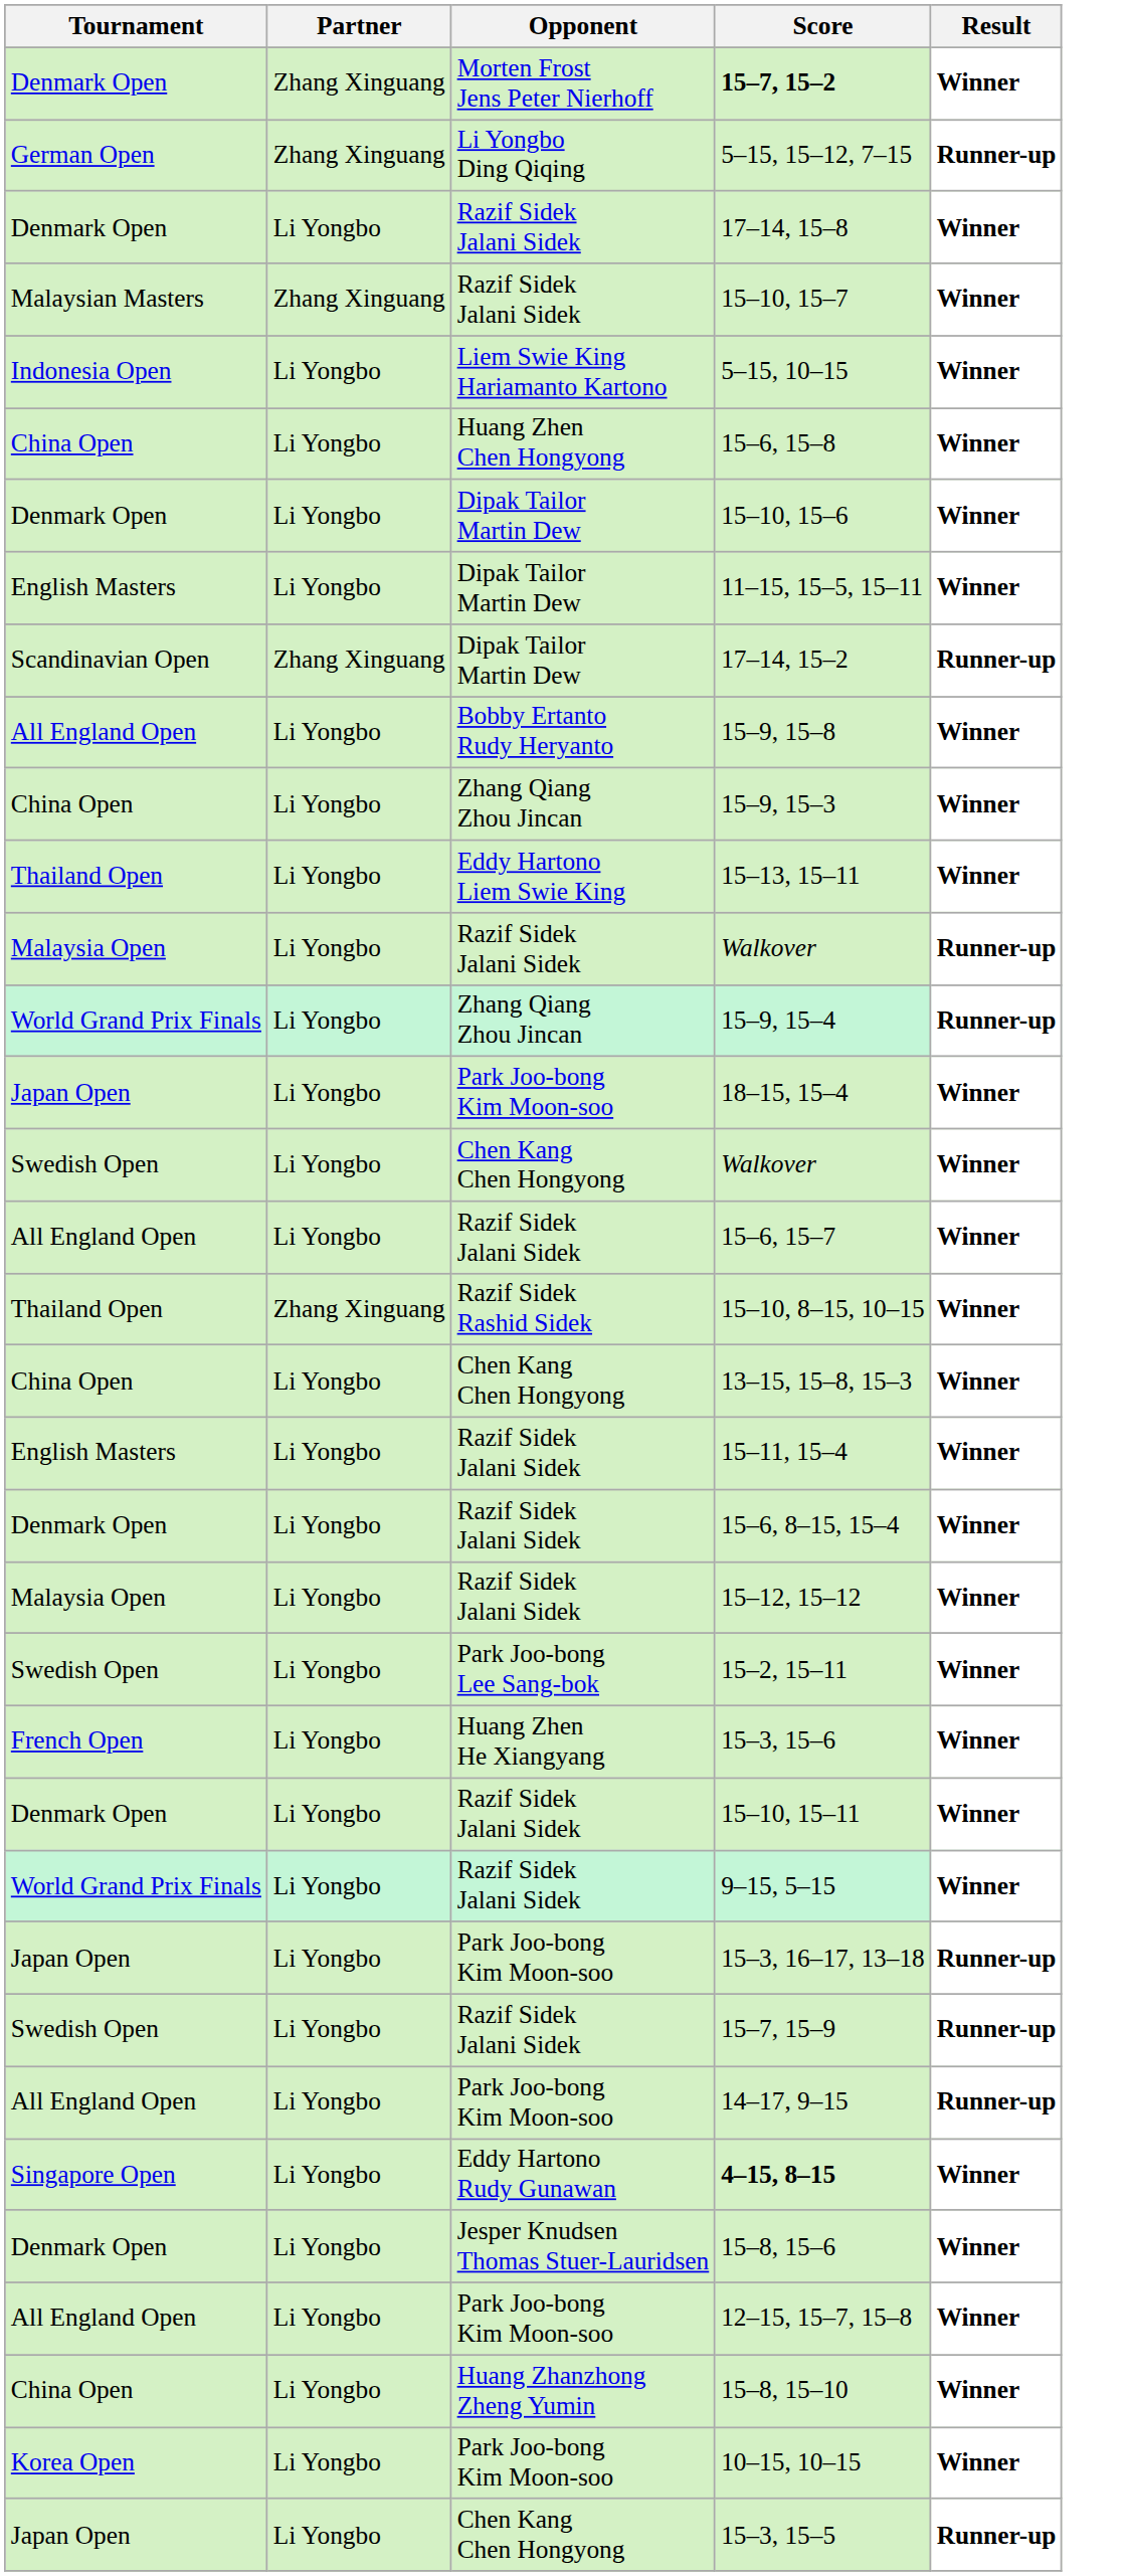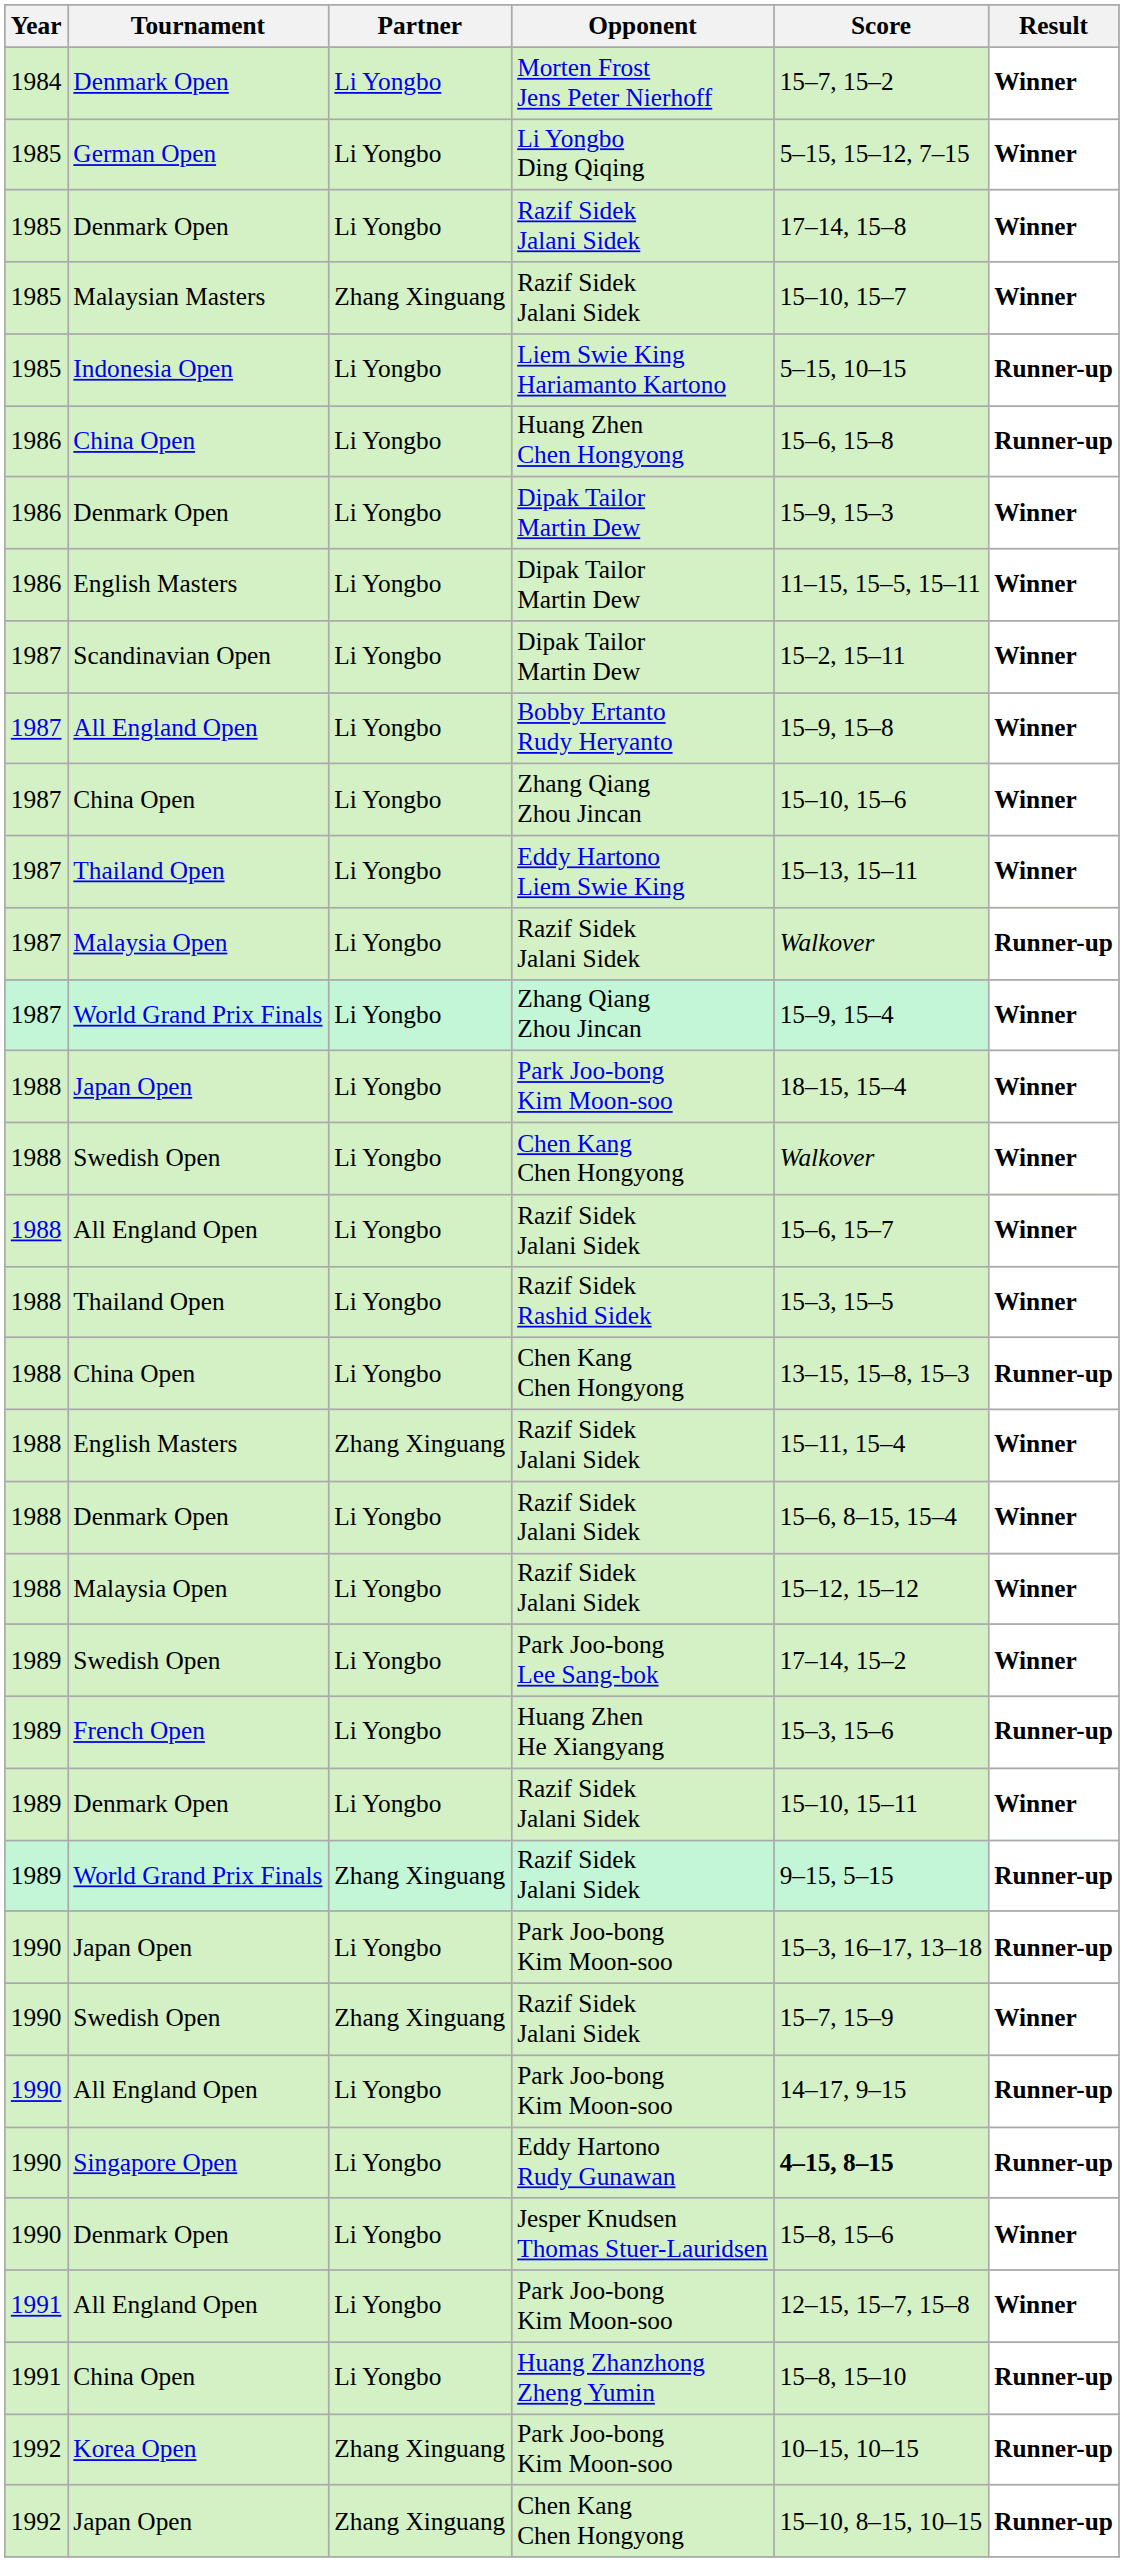 <table class="sortable wikitable" style="font-size: 90%;">
 <tr>
+<th>Year</th>
 <th>Tournament</th>
 <th>Partner</th>
 <th>Opponent</th>
 <th>Score</th>
 <th>Result</th>
 </tr>
 <tr style="background:#D4F1C5">
+<td align="center">1984</td>
 <td><a href='#'>Denmark Open</a></td>
-<td> Zhang Xinguang</td>
+<td> <a href='#'>Li Yongbo</a></td>
 <td> <a href='#'>Morten Frost</a><br> <a href='#'>Jens Peter Nierhoff</a></td>
-<td><strong>15–7, 15–2</strong></td>
+<td>15–7, 15–2</td>
 <td style="text-align:left; background:white"> <strong>Winner</strong></td>
 </tr>
 <tr style="background:#D4F1C5">
+<td align="center">1985</td>
 <td><a href='#'>German Open</a></td>
-<td> Zhang Xinguang</td>
+<td> Li Yongbo</td>
 <td> <a href='#'>Li Yongbo</a><br> Ding Qiqing</td>
 <td>5–15, 15–12, 7–15</td>
-<td style="text-align:left; background:white"> <strong>Runner-up</strong></td>
+<td style="text-align:left; background:white"> <strong>Winner</strong></td>
 </tr>
 <tr style="background:#D4F1C5">
+<td align="center">1985</td>
 <td>Denmark Open</td>
 <td> Li Yongbo</td>
 <td> <a href='#'>Razif Sidek</a><br> <a href='#'>Jalani Sidek</a></td>
 <td>17–14, 15–8</td>
 <td style="text-align:left; background:white"> <strong>Winner</strong></td>
 </tr>
 <tr style="background:#D4F1C5">
+<td align="center">1985</td>
 <td>Malaysian Masters</td>
 <td> Zhang Xinguang</td>
 <td> Razif Sidek<br> Jalani Sidek</td>
 <td>15–10, 15–7</td>
 <td style="text-align:left; background:white"> <strong>Winner</strong></td>
 </tr>
 <tr style="background:#D4F1C5">
+<td align="center">1985</td>
 <td><a href='#'>Indonesia Open</a></td>
 <td> Li Yongbo</td>
 <td> <a href='#'>Liem Swie King</a><br> <a href='#'>Hariamanto Kartono</a></td>
 <td>5–15, 10–15</td>
-<td style="text-align:left; background:white"> <strong>Winner</strong></td>
+<td style="text-align:left; background:white"> <strong>Runner-up</strong></td>
 </tr>
 <tr style="background:#D4F1C5">
+<td align="center">1986</td>
 <td><a href='#'>China Open</a></td>
 <td> Li Yongbo</td>
 <td> Huang Zhen<br> <a href='#'>Chen Hongyong</a></td>
 <td>15–6, 15–8</td>
+<td style="text-align:left; background:white"> <strong>Runner-up</strong></td>
+</tr>
+<tr style="background:#D4F1C5">
+<td align="center">1986</td>
+<td>Denmark Open</td>
+<td> Li Yongbo</td>
+<td> <a href='#'>Dipak Tailor</a><br> <a href='#'>Martin Dew</a></td>
+<td>15–9, 15–3</td>
 <td style="text-align:left; background:white"> <strong>Winner</strong></td>
 </tr>
 <tr style="background:#D4F1C5">
-<td>Denmark Open</td>
-<td> Li Yongbo</td>
-<td> <a href='#'>Dipak Tailor</a><br> <a href='#'>Martin Dew</a></td>
-<td>15–10, 15–6</td>
-<td style="text-align:left; background:white"> <strong>Winner</strong></td>
-</tr>
-<tr style="background:#D4F1C5">
+<td align="center">1986</td>
 <td>English Masters</td>
 <td> Li Yongbo</td>
 <td> Dipak Tailor<br> Martin Dew</td>
 <td>11–15, 15–5, 15–11</td>
 <td style="text-align:left; background:white"> <strong>Winner</strong></td>
 </tr>
 <tr style="background:#D4F1C5">
+<td align="center">1987</td>
 <td>Scandinavian Open</td>
-<td> Zhang Xinguang</td>
+<td> Li Yongbo</td>
 <td> Dipak Tailor<br> Martin Dew</td>
-<td>17–14, 15–2</td>
-<td style="text-align:left; background:white"> <strong>Runner-up</strong></td>
+<td>15–2, 15–11</td>
+<td style="text-align:left; background:white"> <strong>Winner</strong></td>
 </tr>
 <tr style="background:#D4F1C5">
+<td align="center"><a href='#'>1987</a></td>
 <td><a href='#'>All England Open</a></td>
 <td> Li Yongbo</td>
 <td> <a href='#'>Bobby Ertanto</a><br> <a href='#'>Rudy Heryanto</a></td>
 <td>15–9, 15–8</td>
 <td style="text-align:left; background:white"> <strong>Winner</strong></td>
 </tr>
 <tr style="background:#D4F1C5">
+<td align="center">1987</td>
 <td>China Open</td>
 <td> Li Yongbo</td>
 <td> Zhang Qiang<br> Zhou Jincan</td>
-<td>15–9, 15–3</td>
+<td>15–10, 15–6</td>
 <td style="text-align:left; background:white"> <strong>Winner</strong></td>
 </tr>
 <tr style="background:#D4F1C5">
+<td align="center">1987</td>
 <td><a href='#'>Thailand Open</a></td>
 <td> Li Yongbo</td>
 <td> <a href='#'>Eddy Hartono</a><br> <a href='#'>Liem Swie King</a></td>
 <td>15–13, 15–11</td>
 <td style="text-align:left; background:white"> <strong>Winner</strong></td>
 </tr>
 <tr style="background:#D4F1C5">
+<td align="center">1987</td>
 <td><a href='#'>Malaysia Open</a></td>
 <td> Li Yongbo</td>
 <td> Razif Sidek<br> Jalani Sidek</td>
 <td><em>Walkover</em></td>
 <td style="text-align:left; background:white"> <strong>Runner-up</strong></td>
 </tr>
 <tr style="background:#C3F6D7">
+<td align="center">1987</td>
 <td><a href='#'>World Grand Prix Finals</a></td>
 <td> Li Yongbo</td>
 <td> Zhang Qiang<br> Zhou Jincan</td>
 <td>15–9, 15–4</td>
-<td style="text-align:left; background:white"> <strong>Runner-up</strong></td>
+<td style="text-align:left; background:white"> <strong>Winner</strong></td>
 </tr>
 <tr style="background:#D4F1C5">
+<td align="center">1988</td>
 <td><a href='#'>Japan Open</a></td>
 <td> Li Yongbo</td>
 <td> <a href='#'>Park Joo-bong</a><br> <a href='#'>Kim Moon-soo</a></td>
 <td>18–15, 15–4</td>
 <td style="text-align:left; background:white"> <strong>Winner</strong></td>
 </tr>
 <tr style="background:#D4F1C5">
+<td align="center">1988</td>
 <td>Swedish Open</td>
 <td> Li Yongbo</td>
 <td> <a href='#'>Chen Kang</a> <br> Chen Hongyong</td>
 <td><em>Walkover</em></td>
 <td style="text-align:left; background:white"> <strong>Winner</strong></td>
 </tr>
 <tr style="background:#D4F1C5">
+<td align="center"><a href='#'>1988</a></td>
 <td>All England Open</td>
 <td> Li Yongbo</td>
 <td> Razif Sidek<br> Jalani Sidek</td>
 <td>15–6, 15–7</td>
 <td style="text-align:left; background:white"> <strong>Winner</strong></td>
 </tr>
 <tr style="background:#D4F1C5">
+<td align="center">1988</td>
 <td>Thailand Open</td>
-<td> Zhang Xinguang</td>
+<td> Li Yongbo</td>
 <td> Razif Sidek<br> <a href='#'>Rashid Sidek</a></td>
-<td>15–10, 8–15, 10–15</td>
+<td>15–3, 15–5</td>
 <td style="text-align:left; background:white"> <strong>Winner</strong></td>
 </tr>
 <tr style="background:#D4F1C5">
+<td align="center">1988</td>
 <td>China Open</td>
 <td> Li Yongbo</td>
 <td> Chen Kang <br> Chen Hongyong</td>
 <td>13–15, 15–8, 15–3</td>
-<td style="text-align:left; background:white"> <strong>Winner</strong></td>
+<td style="text-align:left; background:white"> <strong>Runner-up</strong></td>
 </tr>
 <tr style="background:#D4F1C5">
+<td align="center">1988</td>
 <td>English Masters</td>
-<td> Li Yongbo</td>
+<td> Zhang Xinguang</td>
 <td> Razif Sidek<br> Jalani Sidek</td>
 <td>15–11, 15–4</td>
 <td style="text-align:left; background:white"> <strong>Winner</strong></td>
 </tr>
 <tr style="background:#D4F1C5">
+<td align="center">1988</td>
 <td>Denmark Open</td>
 <td> Li Yongbo</td>
 <td> Razif Sidek<br> Jalani Sidek</td>
 <td>15–6, 8–15, 15–4</td>
 <td style="text-align:left; background:white"> <strong>Winner</strong></td>
 </tr>
 <tr style="background:#D4F1C5">
+<td align="center">1988</td>
 <td>Malaysia Open</td>
 <td> Li Yongbo</td>
 <td> Razif Sidek<br> Jalani Sidek</td>
 <td>15–12, 15–12</td>
 <td style="text-align:left; background:white"> <strong>Winner</strong></td>
 </tr>
 <tr style="background:#D4F1C5">
+<td align="center">1989</td>
 <td>Swedish Open</td>
 <td> Li Yongbo</td>
 <td> Park Joo-bong<br> <a href='#'>Lee Sang-bok</a></td>
-<td>15–2, 15–11</td>
+<td>17–14, 15–2</td>
 <td style="text-align:left; background:white"> <strong>Winner</strong></td>
 </tr>
 <tr style="background:#D4F1C5">
+<td align="center">1989</td>
 <td><a href='#'>French Open</a></td>
 <td> Li Yongbo</td>
 <td> Huang Zhen<br> He Xiangyang</td>
 <td>15–3, 15–6</td>
-<td style="text-align:left; background:white"> <strong>Winner</strong></td>
+<td style="text-align:left; background:white"> <strong>Runner-up</strong></td>
 </tr>
 <tr style="background:#D4F1C5">
+<td align="center">1989</td>
 <td>Denmark Open</td>
 <td> Li Yongbo</td>
 <td> Razif Sidek<br> Jalani Sidek</td>
 <td>15–10, 15–11</td>
 <td style="text-align:left; background:white"> <strong>Winner</strong></td>
 </tr>
 <tr style="background:#C3F6D7">
+<td align="center">1989</td>
 <td><a href='#'>World Grand Prix Finals</a></td>
-<td> Li Yongbo</td>
+<td> Zhang Xinguang</td>
 <td> Razif Sidek<br> Jalani Sidek</td>
 <td>9–15, 5–15</td>
-<td style="text-align:left; background:white"> <strong>Winner</strong></td>
+<td style="text-align:left; background:white"> <strong>Runner-up</strong></td>
 </tr>
 <tr style="background:#D4F1C5">
+<td align="center">1990</td>
 <td>Japan Open</td>
 <td> Li Yongbo</td>
 <td> Park Joo-bong<br> Kim Moon-soo</td>
 <td>15–3, 16–17, 13–18</td>
 <td style="text-align:left; background:white"> <strong>Runner-up</strong></td>
 </tr>
 <tr style="background:#D4F1C5">
+<td align="center">1990</td>
 <td>Swedish Open</td>
-<td> Li Yongbo</td>
+<td> Zhang Xinguang</td>
 <td> Razif Sidek<br> Jalani Sidek</td>
 <td>15–7, 15–9</td>
-<td style="text-align:left; background:white"> <strong>Runner-up</strong></td>
+<td style="text-align:left; background:white"> <strong>Winner</strong></td>
 </tr>
 <tr style="background:#D4F1C5">
+<td align="center"><a href='#'>1990</a></td>
 <td>All England Open</td>
 <td> Li Yongbo</td>
 <td> Park Joo-bong<br> Kim Moon-soo</td>
 <td>14–17, 9–15</td>
 <td style="text-align:left; background:white"> <strong>Runner-up</strong></td>
 </tr>
 <tr style="background:#D4F1C5">
+<td align="center">1990</td>
 <td><a href='#'>Singapore Open</a></td>
 <td> Li Yongbo</td>
 <td> Eddy Hartono<br> <a href='#'>Rudy Gunawan</a></td>
 <td><strong>4–15, 8–15</strong></td>
-<td style="text-align:left; background:white"> <strong>Winner</strong></td>
+<td style="text-align:left; background:white"> <strong>Runner-up</strong></td>
 </tr>
 <tr style="background:#D4F1C5">
+<td align="center">1990</td>
 <td>Denmark Open</td>
 <td> Li Yongbo</td>
 <td> Jesper Knudsen<br> <a href='#'>Thomas Stuer-Lauridsen</a></td>
 <td>15–8, 15–6</td>
 <td style="text-align:left; background:white"> <strong>Winner</strong></td>
 </tr>
 <tr style="background:#D4F1C5">
+<td align="center"><a href='#'>1991</a></td>
 <td>All England Open</td>
 <td> Li Yongbo</td>
 <td> Park Joo-bong<br> Kim Moon-soo</td>
 <td>12–15, 15–7, 15–8</td>
 <td style="text-align:left; background:white"> <strong>Winner</strong></td>
 </tr>
 <tr style="background:#D4F1C5">
+<td align="center">1991</td>
 <td>China Open</td>
 <td> Li Yongbo</td>
 <td> <a href='#'>Huang Zhanzhong</a> <br> <a href='#'>Zheng Yumin</a></td>
 <td>15–8, 15–10</td>
-<td style="text-align:left; background:white"> <strong>Winner</strong></td>
+<td style="text-align:left; background:white"> <strong>Runner-up</strong></td>
 </tr>
 <tr style="background:#D4F1C5">
+<td align="center">1992</td>
 <td><a href='#'>Korea Open</a></td>
-<td> Li Yongbo</td>
+<td> Zhang Xinguang</td>
 <td> Park Joo-bong<br> Kim Moon-soo</td>
 <td>10–15, 10–15</td>
-<td style="text-align:left; background:white"> <strong>Winner</strong></td>
+<td style="text-align:left; background:white"> <strong>Runner-up</strong></td>
 </tr>
 <tr style="background:#D4F1C5">
+<td align="center">1992</td>
 <td>Japan Open</td>
-<td> Li Yongbo</td>
+<td> Zhang Xinguang</td>
 <td> Chen Kang <br> Chen Hongyong</td>
-<td>15–3, 15–5</td>
+<td>15–10, 8–15, 10–15</td>
 <td style="text-align:left; background:white"> <strong>Runner-up</strong></td>
 </tr>
 </table>
